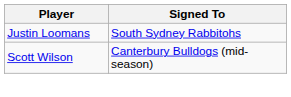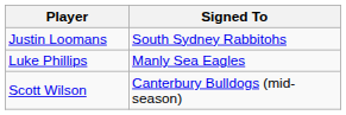 <table class="wikitable" style="font-size:90%">
 <tr style="background:#efefef;">
 <th style="width:120px;">Player</th>
 <th style="width:210px;">Signed To</th>
 </tr>
 <tr>
 <td><a href='#'>Justin Loomans</a></td>
 <td> <a href='#'>South Sydney Rabbitohs</a></td>
 </tr>
 <tr>
+<td><a href='#'>Luke Phillips</a></td>
+<td> <a href='#'>Manly Sea Eagles</a></td>
+</tr>
+<tr>
 <td><a href='#'>Scott Wilson</a></td>
 <td> <a href='#'>Canterbury Bulldogs</a> (mid-season)</td>
 </tr>
 </table>
